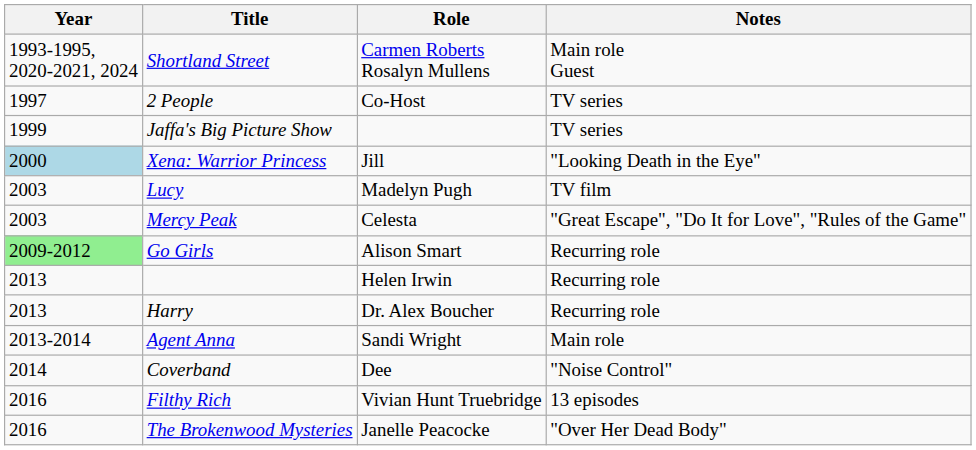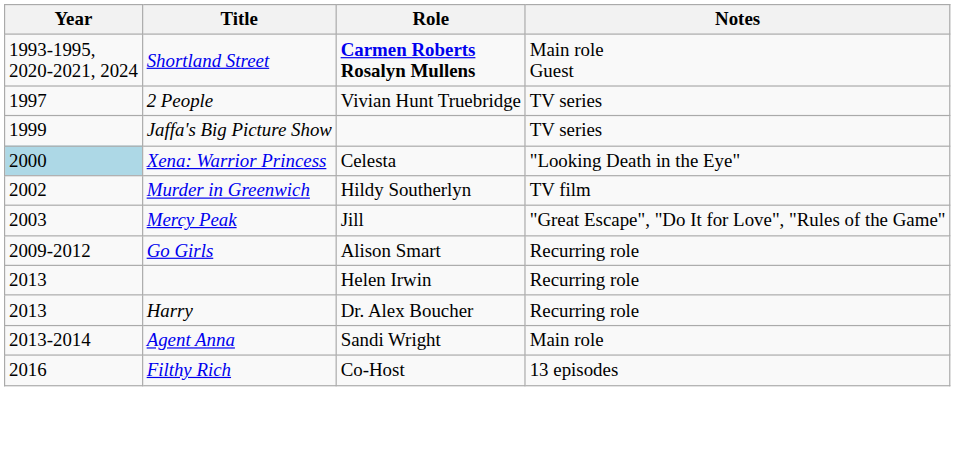 <table class="wikitable sortable">
 <tr>
 <th>Year</th>
 <th>Title</th>
 <th>Role</th>
 <th class="unsortable">Notes</th>
 </tr>
 <tr>
 <td>1993-1995,<br>2020-2021, 2024</td>
 <td><em><a href='#'>Shortland Street</a></em></td>
-<td><a href='#'>Carmen Roberts</a><br>Rosalyn Mullens</td>
+<td><strong><a href='#'>Carmen Roberts</a><br>Rosalyn Mullens</strong></td>
 <td>Main role<br>Guest</td>
 </tr>
 <tr>
 <td>1997</td>
 <td><em>2 People</em></td>
-<td>Co-Host</td>
+<td>Vivian Hunt Truebridge</td>
 <td>TV series</td>
 </tr>
 <tr>
 <td>1999</td>
 <td><em>Jaffa's Big Picture Show</em></td>
 <td></td>
 <td>TV series</td>
 </tr>
 <tr>
 <td style="background: lightblue;">2000</td>
 <td><em><a href='#'>Xena: Warrior Princess</a></em></td>
-<td>Jill</td>
+<td>Celesta</td>
 <td>"Looking Death in the Eye"</td>
 </tr>
 <tr>
-<td>2003</td>
-<td><em><a href='#'>Lucy</a></em></td>
-<td>Madelyn Pugh</td>
+<td>2002</td>
+<td><em><a href='#'>Murder in Greenwich</a></em></td>
+<td>Hildy Southerlyn</td>
 <td>TV film</td>
 </tr>
 <tr>
 <td>2003</td>
 <td><em><a href='#'>Mercy Peak</a></em></td>
-<td>Celesta</td>
+<td>Jill</td>
 <td>"Great Escape", "Do It for Love", "Rules of the Game"</td>
 </tr>
 <tr>
-<td style="background: lightgreen;">2009-2012</td>
+<td>2009-2012</td>
 <td><em><a href='#'>Go Girls</a></em></td>
 <td>Alison Smart</td>
 <td>Recurring role</td>
 </tr>
 <tr>
 <td>2013</td>
 <td><em></em></td>
 <td>Helen Irwin</td>
 <td>Recurring role</td>
 </tr>
 <tr>
 <td>2013</td>
 <td><em>Harry</em></td>
 <td>Dr. Alex Boucher</td>
 <td>Recurring role</td>
 </tr>
 <tr>
 <td>2013-2014</td>
 <td><em><a href='#'>Agent Anna</a></em></td>
 <td>Sandi Wright</td>
 <td>Main role</td>
 </tr>
 <tr>
-<td>2014</td>
-<td><em>Coverband</em></td>
-<td>Dee</td>
-<td>"Noise Control"</td>
-</tr>
-<tr>
 <td>2016</td>
 <td><em><a href='#'>Filthy Rich</a></em></td>
-<td>Vivian Hunt Truebridge</td>
+<td>Co-Host</td>
 <td>13 episodes</td>
 </tr>
-<tr>
-<td>2016</td>
-<td><em><a href='#'>The Brokenwood Mysteries</a></em></td>
-<td>Janelle Peacocke</td>
-<td>"Over Her Dead Body"</td>
-</tr>
 </table>
